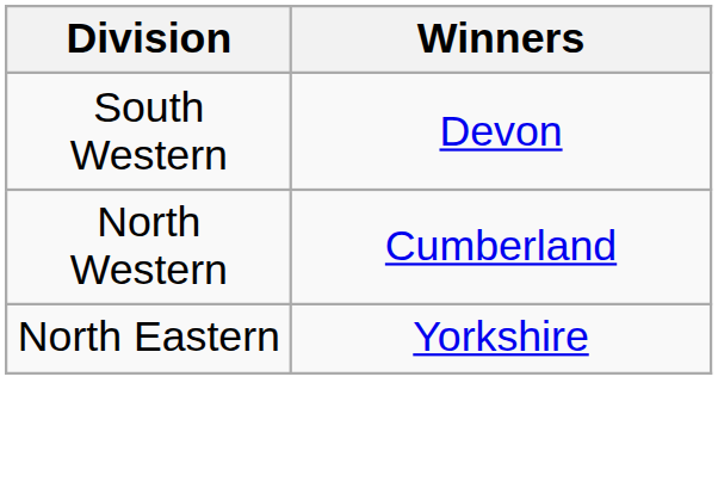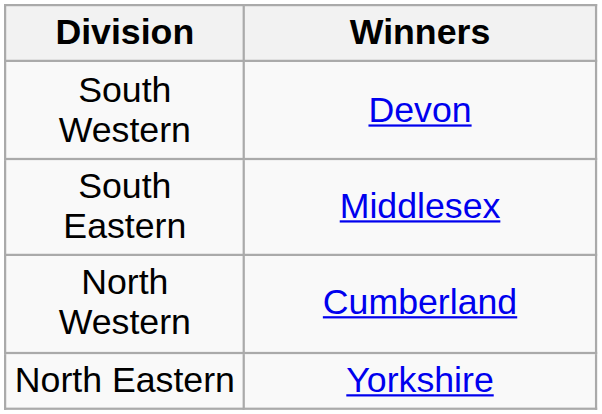 <table class="wikitable" style="text-align: center">
 <tr>
 <th width=100>Division</th>
 <th width=150>Winners</th>
 </tr>
 <tr>
 <td>South Western</td>
 <td><a href='#'>Devon</a></td>
 </tr>
 <tr>
+<td>South Eastern</td>
+<td><a href='#'>Middlesex</a></td>
+</tr>
+<tr>
 <td>North Western</td>
 <td><a href='#'>Cumberland</a></td>
 </tr>
 <tr>
 <td>North Eastern</td>
 <td><a href='#'>Yorkshire</a></td>
 </tr>
 </table>
